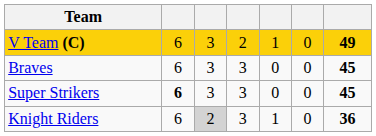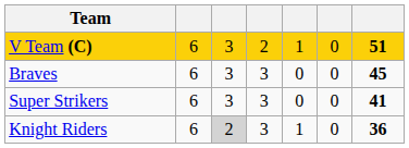 <table class="wikitable" style="text-align:center">
 <tr>
 <th width="150">Team</th>
 <th width="25"></th>
 <th width="25"></th>
 <th width="25"></th>
 <th width="25"></th>
 <th width="25"></th>
 <th width="40"></th>
 </tr>
 <tr style="background:#fbd009">
 <td style="text-align:left"><a href='#'>V Team</a> <strong>(C)</strong></td>
 <td>6</td>
 <td>3</td>
 <td>2</td>
 <td>1</td>
 <td>0</td>
-<td><strong>49</strong></td>
+<td><strong>51</strong></td>
 </tr>
 <tr>
 <td style="text-align:left"><a href='#'>Braves</a></td>
 <td>6</td>
 <td>3</td>
 <td>3</td>
 <td>0</td>
 <td>0</td>
 <td><strong>45</strong></td>
 </tr>
 <tr>
 <td style="text-align:left"><a href='#'>Super Strikers</a></td>
-<td><strong>6</strong></td>
+<td>6</td>
 <td>3</td>
 <td>3</td>
 <td>0</td>
 <td>0</td>
-<td><strong>45</strong></td>
+<td><strong>41</strong></td>
 </tr>
 <tr>
 <td style="text-align:left"><a href='#'>Knight Riders</a></td>
 <td>6</td>
 <td style="background: lightgrey;">2</td>
 <td>3</td>
 <td>1</td>
 <td>0</td>
 <td><strong>36</strong></td>
 </tr>
 </table>
